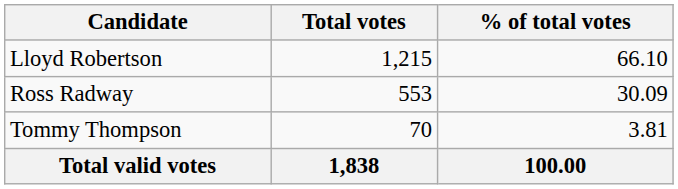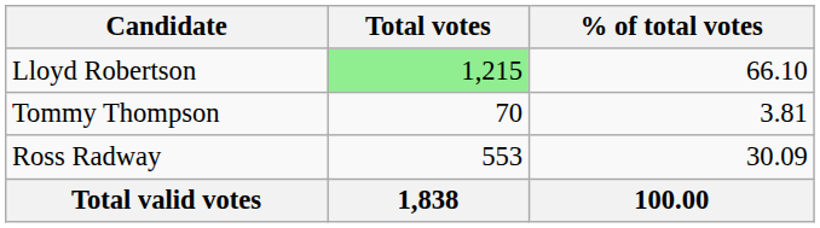 <table style="width:475px;" class="wikitable">
 <tr bgcolor="#EEEEEE">
 <th align="left">Candidate</th>
 <th align="right">Total votes</th>
 <th align="right">% of total votes</th>
 </tr>
 <tr>
 <td align="left">Lloyd Robertson</td>
-<td align="right">1,215</td>
+<td align="right" style="background: lightgreen;">1,215</td>
 <td align="right">66.10</td>
+</tr>
+<tr>
+<td align="left">Tommy Thompson</td>
+<td align="right">70</td>
+<td align="right">3.81</td>
 </tr>
 <tr>
 <td align="left">Ross Radway</td>
 <td align="right">553</td>
 <td align="right">30.09</td>
-</tr>
-<tr>
-<td align="left">Tommy Thompson</td>
-<td align="right">70</td>
-<td align="right">3.81</td>
 </tr>
 <tr bgcolor="#EEEEEE">
 <th align="left">Total valid votes</th>
 <th align="right"><strong>1,838</strong></th>
 <th align="right"><strong>100.00</strong></th>
 </tr>
 </table>
